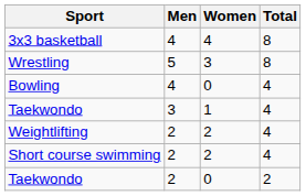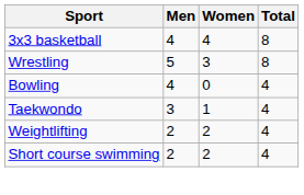 <table class="wikitable sortable">
 <tr>
 <th>Sport</th>
 <th>Men</th>
 <th>Women</th>
 <th>Total</th>
 </tr>
 <tr>
 <td><a href='#'>3x3 basketball</a></td>
 <td>4</td>
 <td>4</td>
 <td>8</td>
 </tr>
 <tr>
 <td><a href='#'>Wrestling</a></td>
 <td>5</td>
 <td>3</td>
 <td>8</td>
 </tr>
 <tr>
 <td><a href='#'>Bowling</a></td>
 <td>4</td>
 <td>0</td>
 <td>4</td>
 </tr>
 <tr>
 <td><a href='#'>Taekwondo</a></td>
 <td>3</td>
 <td>1</td>
 <td>4</td>
 </tr>
 <tr>
 <td><a href='#'>Weightlifting</a></td>
 <td>2</td>
 <td>2</td>
 <td>4</td>
 </tr>
 <tr>
 <td><a href='#'>Short course swimming</a></td>
 <td>2</td>
 <td>2</td>
 <td>4</td>
 </tr>
-<tr>
-<td><a href='#'>Taekwondo</a></td>
-<td>2</td>
-<td>0</td>
-<td>2</td>
-</tr>
 </table>
